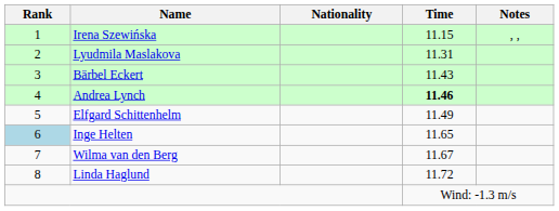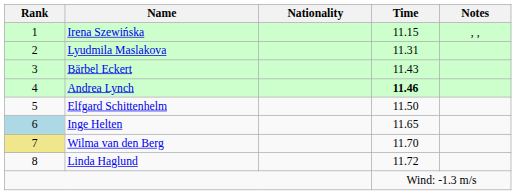 <table class="wikitable sortable" style="text-align:center;width: 55%">
 <tr>
 <th>Rank</th>
 <th>Name</th>
 <th>Nationality</th>
 <th>Time</th>
 <th>Notes</th>
 </tr>
 <tr bgcolor=ccffcc>
 <td>1</td>
 <td align=left><a href='#'>Irena Szewińska</a></td>
 <td align=left></td>
 <td>11.15</td>
 <td>, , </td>
 </tr>
 <tr bgcolor=ccffcc>
 <td>2</td>
 <td align=left><a href='#'>Lyudmila Maslakova</a></td>
 <td align=left></td>
 <td>11.31</td>
 <td></td>
 </tr>
 <tr bgcolor=ccffcc>
 <td>3</td>
 <td align=left><a href='#'>Bärbel Eckert</a></td>
 <td align=left></td>
 <td>11.43</td>
 <td></td>
 </tr>
 <tr bgcolor=ccffcc>
 <td>4</td>
 <td align=left><a href='#'>Andrea Lynch</a></td>
 <td align=left></td>
 <td><strong>11.46</strong></td>
 <td></td>
 </tr>
 <tr>
 <td>5</td>
 <td align=left><a href='#'>Elfgard Schittenhelm</a></td>
 <td align=left></td>
-<td>11.49</td>
+<td>11.50</td>
 <td></td>
 </tr>
 <tr>
 <td style="background: lightblue;">6</td>
 <td align=left><a href='#'>Inge Helten</a></td>
 <td align=left></td>
 <td>11.65</td>
 <td></td>
 </tr>
 <tr>
-<td>7</td>
+<td style="background: khaki;">7</td>
 <td align=left><a href='#'>Wilma van den Berg</a></td>
 <td align=left></td>
-<td>11.67</td>
+<td>11.70</td>
 <td></td>
 </tr>
 <tr>
 <td>8</td>
 <td align=left><a href='#'>Linda Haglund</a></td>
 <td align=left></td>
 <td>11.72</td>
 <td></td>
 </tr>
 <tr>
 <td colspan="3"></td>
 <td colspan="2">Wind: -1.3 m/s</td>
 </tr>
 </table>
